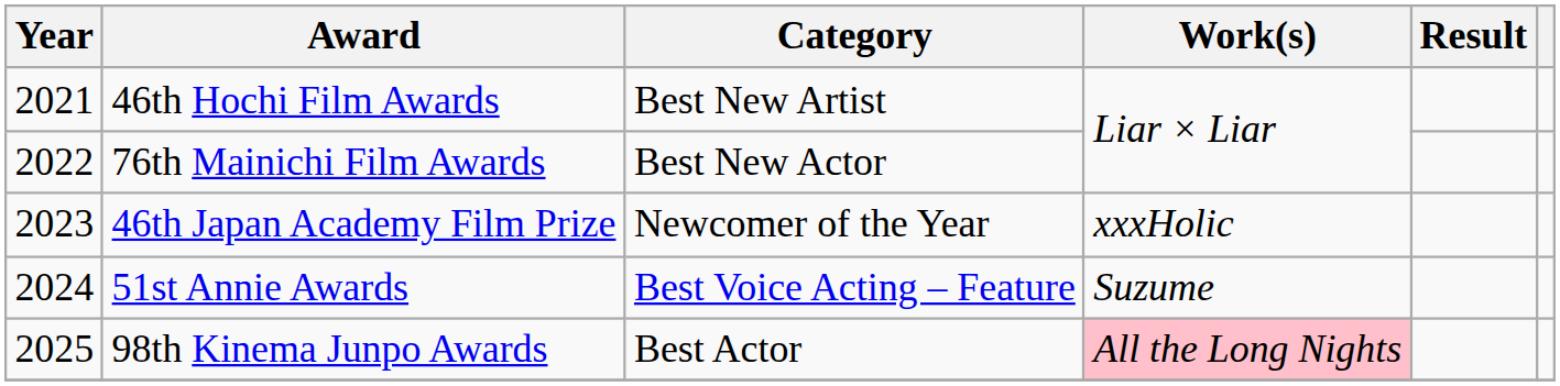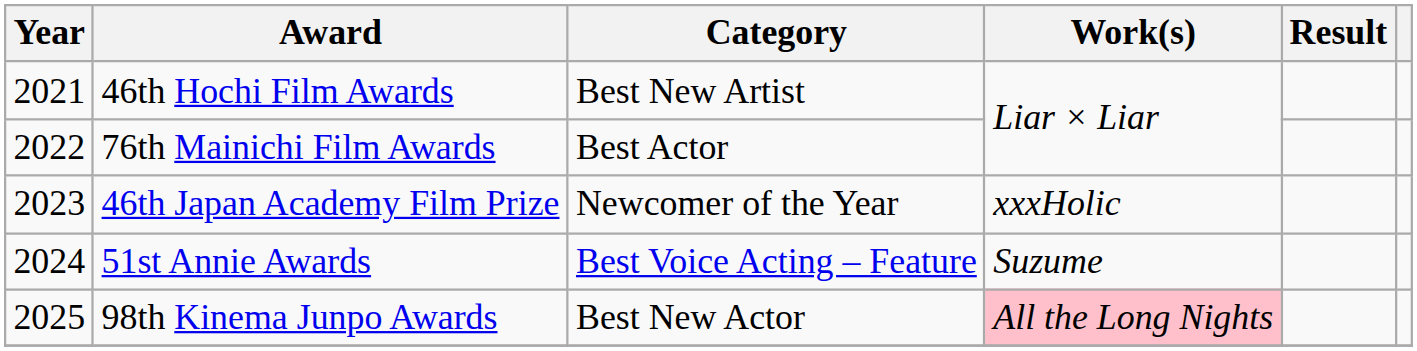 <table class="wikitable">
 <tr>
 <th>Year</th>
 <th>Award</th>
 <th>Category</th>
 <th>Work(s)</th>
 <th>Result</th>
 <th></th>
 </tr>
 <tr>
 <td>2021</td>
 <td>46th <a href='#'>Hochi Film Awards</a></td>
 <td>Best New Artist</td>
 <td rowspan=2><em>Liar × Liar</em></td>
 <td></td>
 <td></td>
 </tr>
 <tr>
 <td>2022</td>
 <td>76th <a href='#'>Mainichi Film Awards</a></td>
-<td>Best New Actor</td>
+<td>Best Actor</td>
 <td></td>
 <td></td>
 </tr>
 <tr>
 <td>2023</td>
 <td><a href='#'>46th Japan Academy Film Prize</a></td>
 <td>Newcomer of the Year</td>
 <td><em>xxxHolic</em></td>
 <td></td>
 <td></td>
 </tr>
 <tr>
 <td>2024</td>
 <td><a href='#'>51st Annie Awards</a></td>
 <td><a href='#'>Best Voice Acting – Feature</a></td>
 <td><em>Suzume</em></td>
 <td></td>
 <td></td>
 </tr>
 <tr>
 <td>2025</td>
 <td>98th <a href='#'>Kinema Junpo Awards</a></td>
-<td>Best Actor</td>
+<td>Best New Actor</td>
 <td style="background: pink;"><em>All the Long Nights</em></td>
 <td></td>
 <td></td>
 </tr>
 <tr>
 </tr>
 </table>
